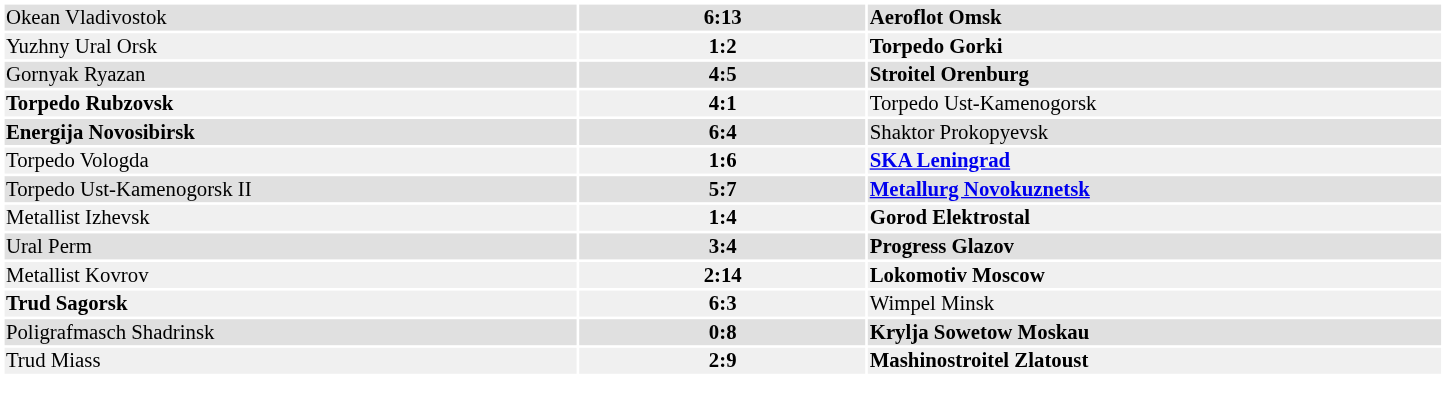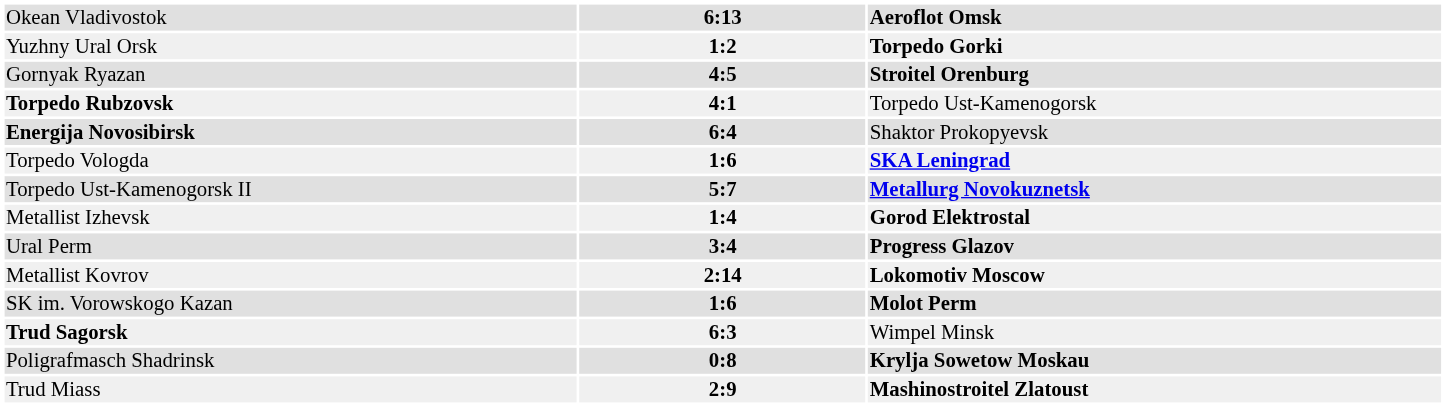 <table width="70%">
 <tr bgcolor="#e0e0e0">
 <td style="width:40%;">Okean Vladivostok</td>
 <td style="width:20%;" align="center"><strong>6:13</strong></td>
 <td style="width:40%;"><strong>Aeroflot Omsk</strong></td>
 </tr>
 <tr bgcolor="#f0f0f0">
 <td>Yuzhny Ural Orsk</td>
 <td align="center"><strong>1:2</strong></td>
 <td><strong>Torpedo Gorki</strong></td>
 </tr>
 <tr bgcolor="#e0e0e0">
 <td>Gornyak Ryazan</td>
 <td align="center"><strong>4:5</strong></td>
 <td><strong>Stroitel Orenburg</strong></td>
 </tr>
 <tr bgcolor="#f0f0f0">
 <td><strong>Torpedo Rubzovsk</strong></td>
 <td align="center"><strong>4:1</strong></td>
 <td>Torpedo Ust-Kamenogorsk</td>
 </tr>
 <tr bgcolor="#e0e0e0">
 <td><strong>Energija Novosibirsk</strong></td>
 <td align="center"><strong>6:4</strong></td>
 <td>Shaktor Prokopyevsk</td>
 </tr>
 <tr bgcolor="#f0f0f0">
 <td>Torpedo Vologda</td>
 <td align="center"><strong>1:6</strong></td>
 <td><strong><a href='#'>SKA Leningrad</a></strong></td>
 </tr>
 <tr bgcolor="#e0e0e0">
 <td>Torpedo Ust-Kamenogorsk II</td>
 <td align="center"><strong>5:7</strong></td>
 <td><strong><a href='#'>Metallurg Novokuznetsk</a></strong></td>
 </tr>
 <tr bgcolor="#f0f0f0">
 <td>Metallist Izhevsk</td>
 <td align="center"><strong>1:4</strong></td>
 <td><strong>Gorod Elektrostal</strong></td>
 </tr>
 <tr bgcolor="#e0e0e0">
 <td>Ural Perm</td>
 <td align="center"><strong>3:4</strong></td>
 <td><strong>Progress Glazov</strong></td>
 </tr>
 <tr bgcolor="#f0f0f0">
 <td>Metallist Kovrov</td>
 <td align="center"><strong>2:14</strong></td>
 <td><strong>Lokomotiv Moscow</strong></td>
 </tr>
+<tr bgcolor="#e0e0e0">
+<td>SK im. Vorowskogo Kazan</td>
+<td align="center"><strong>1:6</strong></td>
+<td><strong>Molot Perm</strong></td>
+</tr>
 <tr bgcolor="#f0f0f0">
 <td><strong>Trud Sagorsk</strong></td>
 <td align="center"><strong>6:3</strong></td>
 <td>Wimpel Minsk</td>
 </tr>
 <tr bgcolor="#e0e0e0">
 <td>Poligrafmasch Shadrinsk</td>
 <td align="center"><strong>0:8</strong></td>
 <td><strong>Krylja Sowetow Moskau</strong></td>
 </tr>
 <tr bgcolor="#f0f0f0">
 <td>Trud Miass</td>
 <td align="center"><strong>2:9</strong></td>
 <td><strong>Mashinostroitel Zlatoust</strong></td>
 </tr>
 </table>
